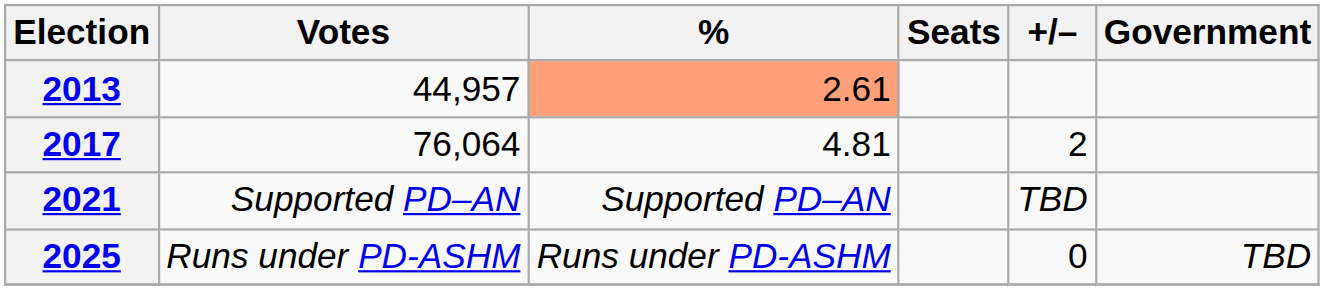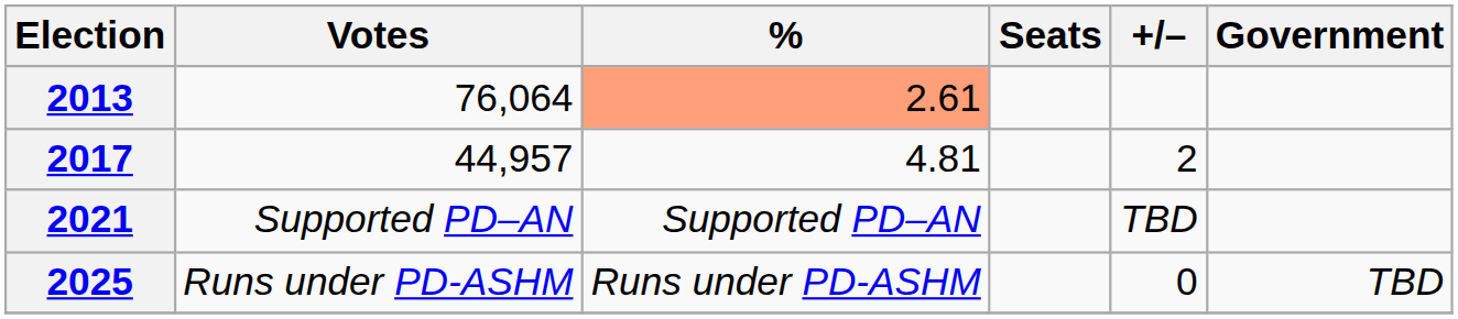 <table class="wikitable" style="text-align:right;">
 <tr>
 <th>Election</th>
 <th>Votes</th>
 <th>%</th>
 <th>Seats</th>
 <th>+/–</th>
 <th>Government</th>
 </tr>
 <tr>
 <th><a href='#'>2013</a></th>
-<td>44,957</td>
+<td>76,064</td>
 <td style="background: lightsalmon;">2.61</td>
 <td></td>
 <td></td>
 <td></td>
 </tr>
 <tr>
 <th><a href='#'>2017</a></th>
-<td>76,064</td>
+<td>44,957</td>
 <td>4.81</td>
 <td></td>
 <td> 2</td>
 <td></td>
 </tr>
 <tr>
 <th><a href='#'>2021</a></th>
 <td><em>Supported <a href='#'>PD–AN</a></em></td>
 <td><em>Supported <a href='#'>PD–AN</a></em></td>
 <td></td>
 <td><em>TBD</em></td>
 <td></td>
 </tr>
 <tr>
 <th><a href='#'>2025</a></th>
 <td><em>Runs under <a href='#'>PD-ASHM</a></em></td>
 <td><em>Runs under <a href='#'>PD-ASHM</a></em></td>
 <td></td>
 <td> 0</td>
 <td><em>TBD</em></td>
 </tr>
 <tr>
 </tr>
 </table>
